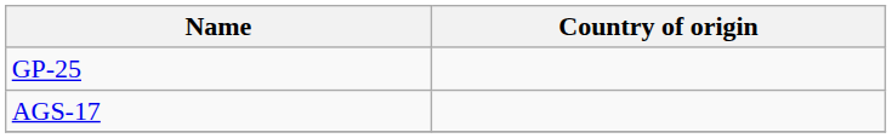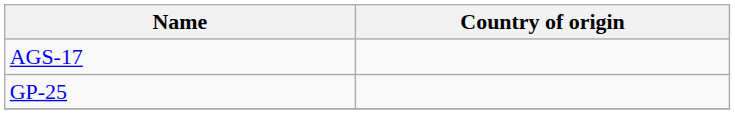 <table class="wikitable" width="60%" border="0">
 <tr>
 <th width="5%">Name</th>
 <th width="5%">Country of origin</th>
 </tr>
 <tr>
-<td><a href='#'>GP-25</a></td>
+<td><a href='#'>AGS-17</a></td>
 <td></td>
 </tr>
 <tr>
-<td><a href='#'>AGS-17</a></td>
+<td><a href='#'>GP-25</a></td>
 <td></td>
 </tr>
 <tr>
 </tr>
 </table>
